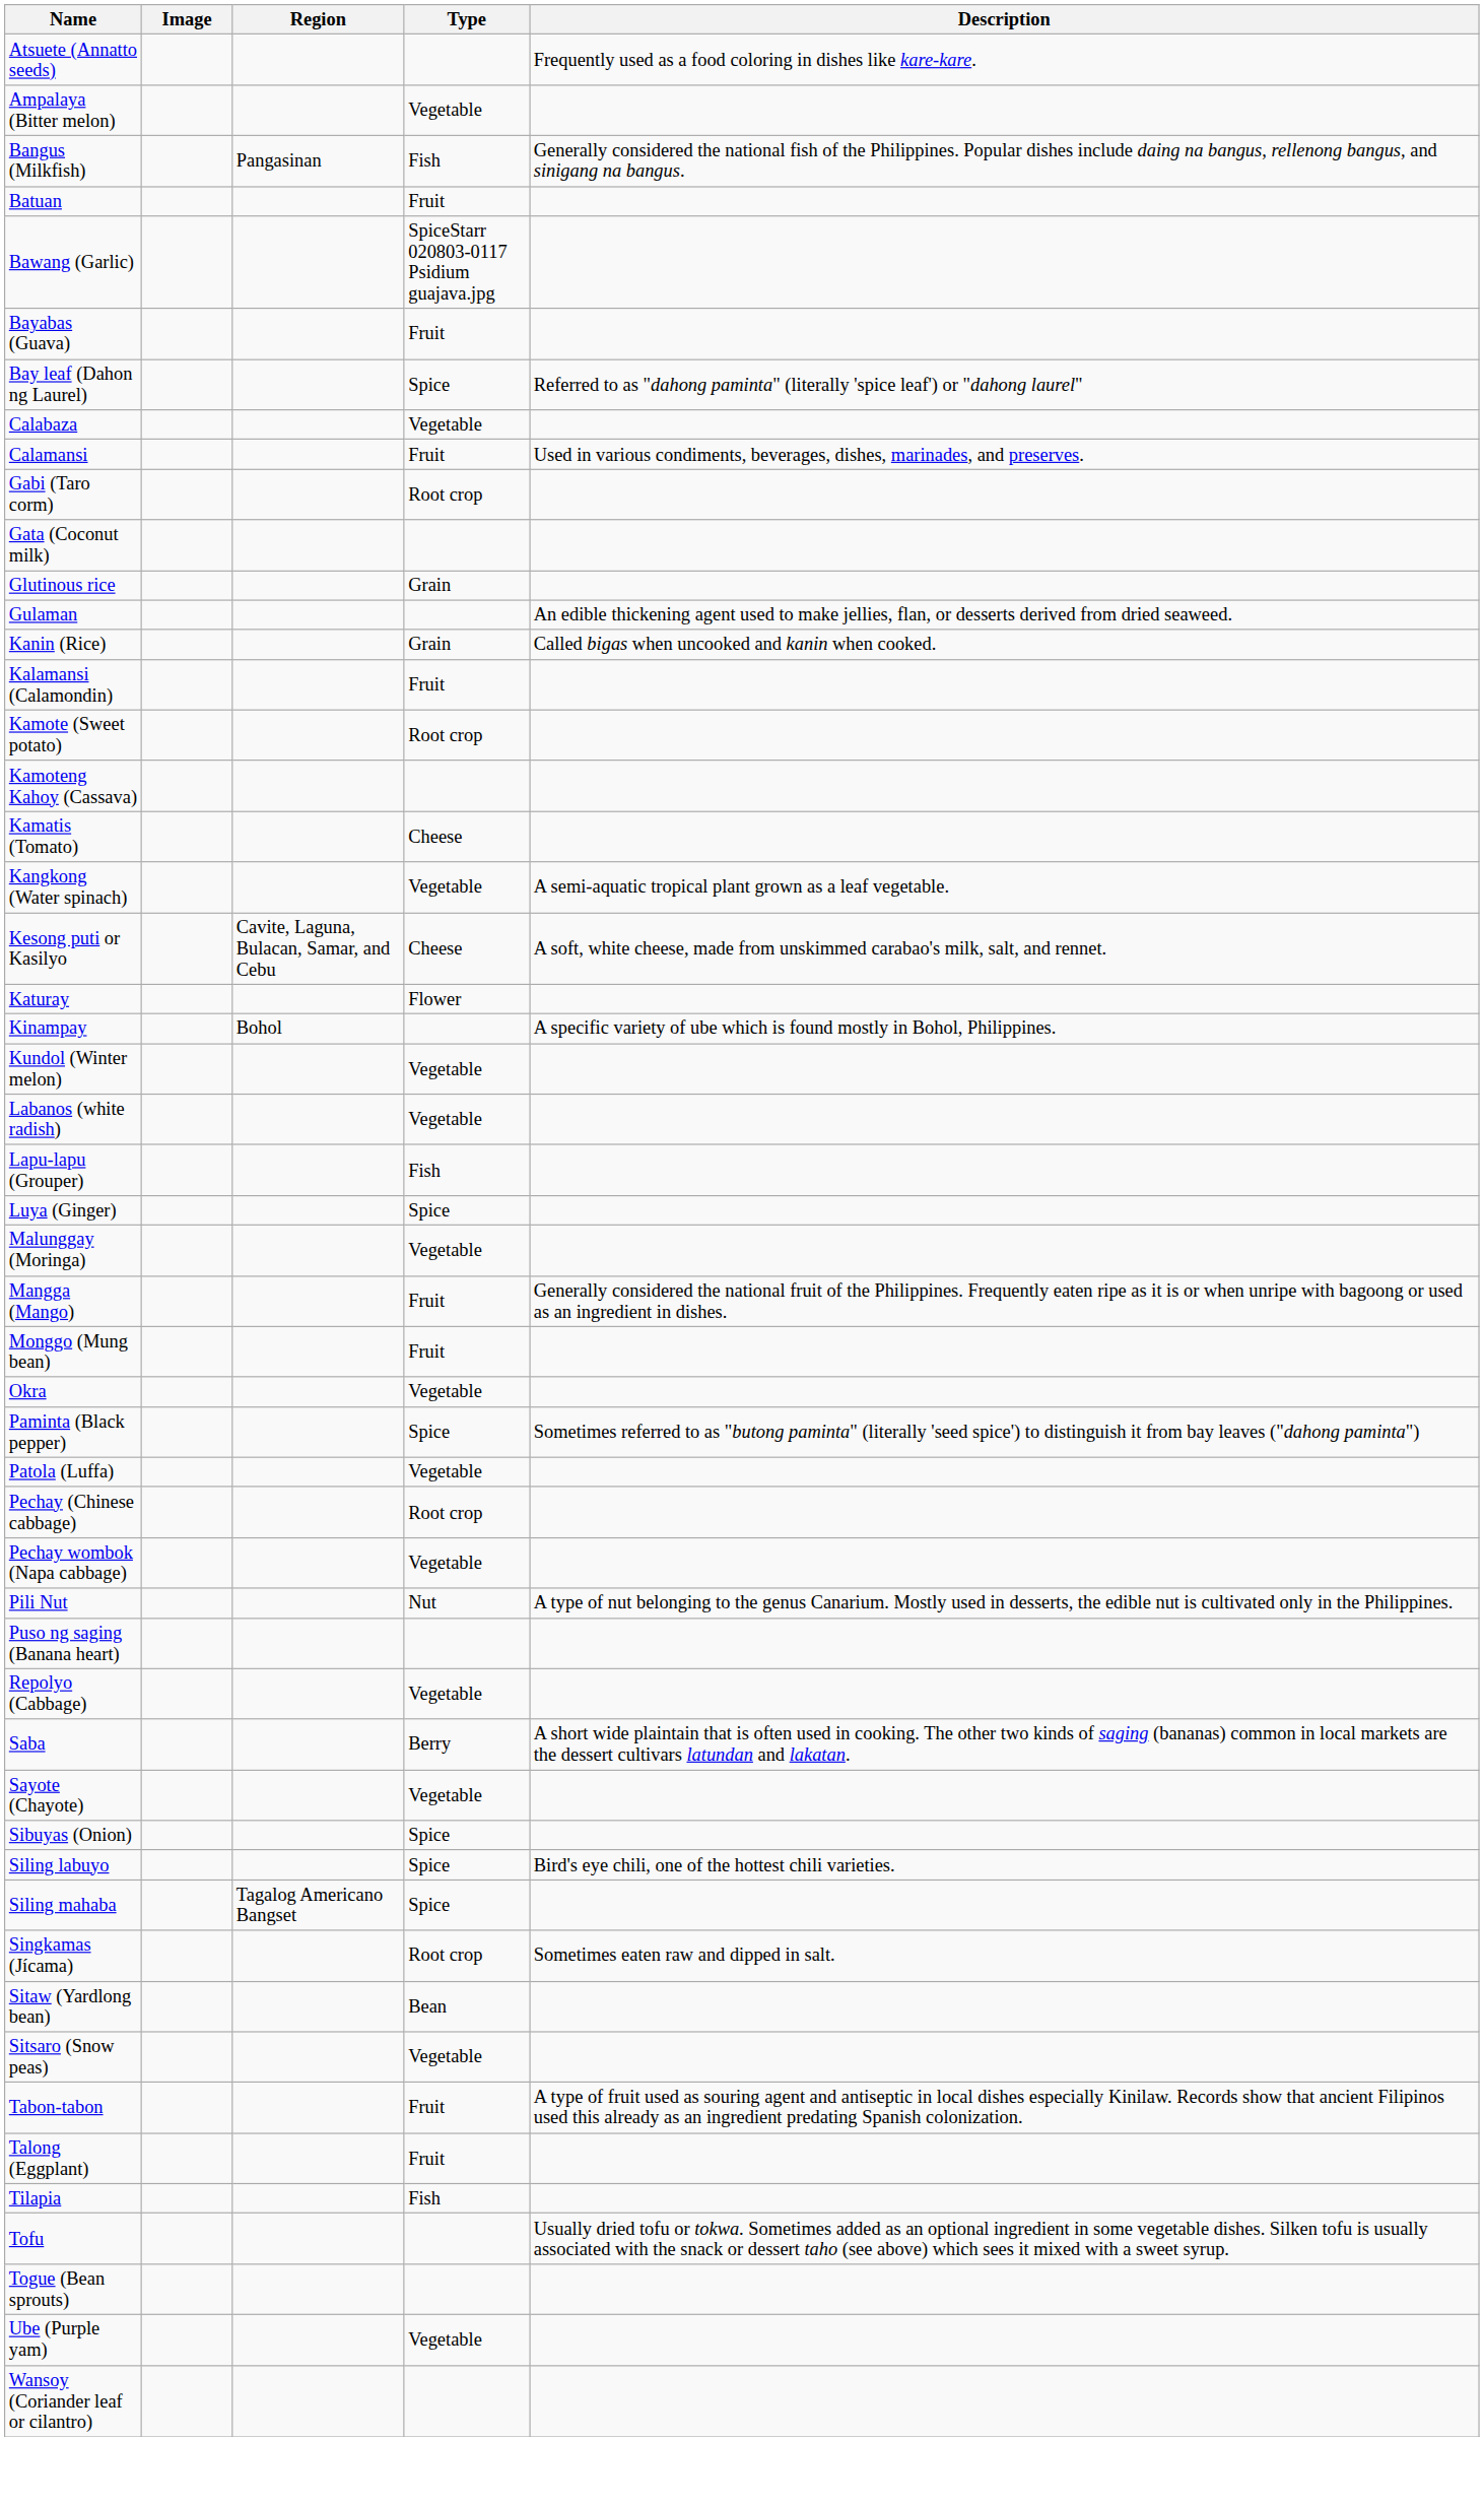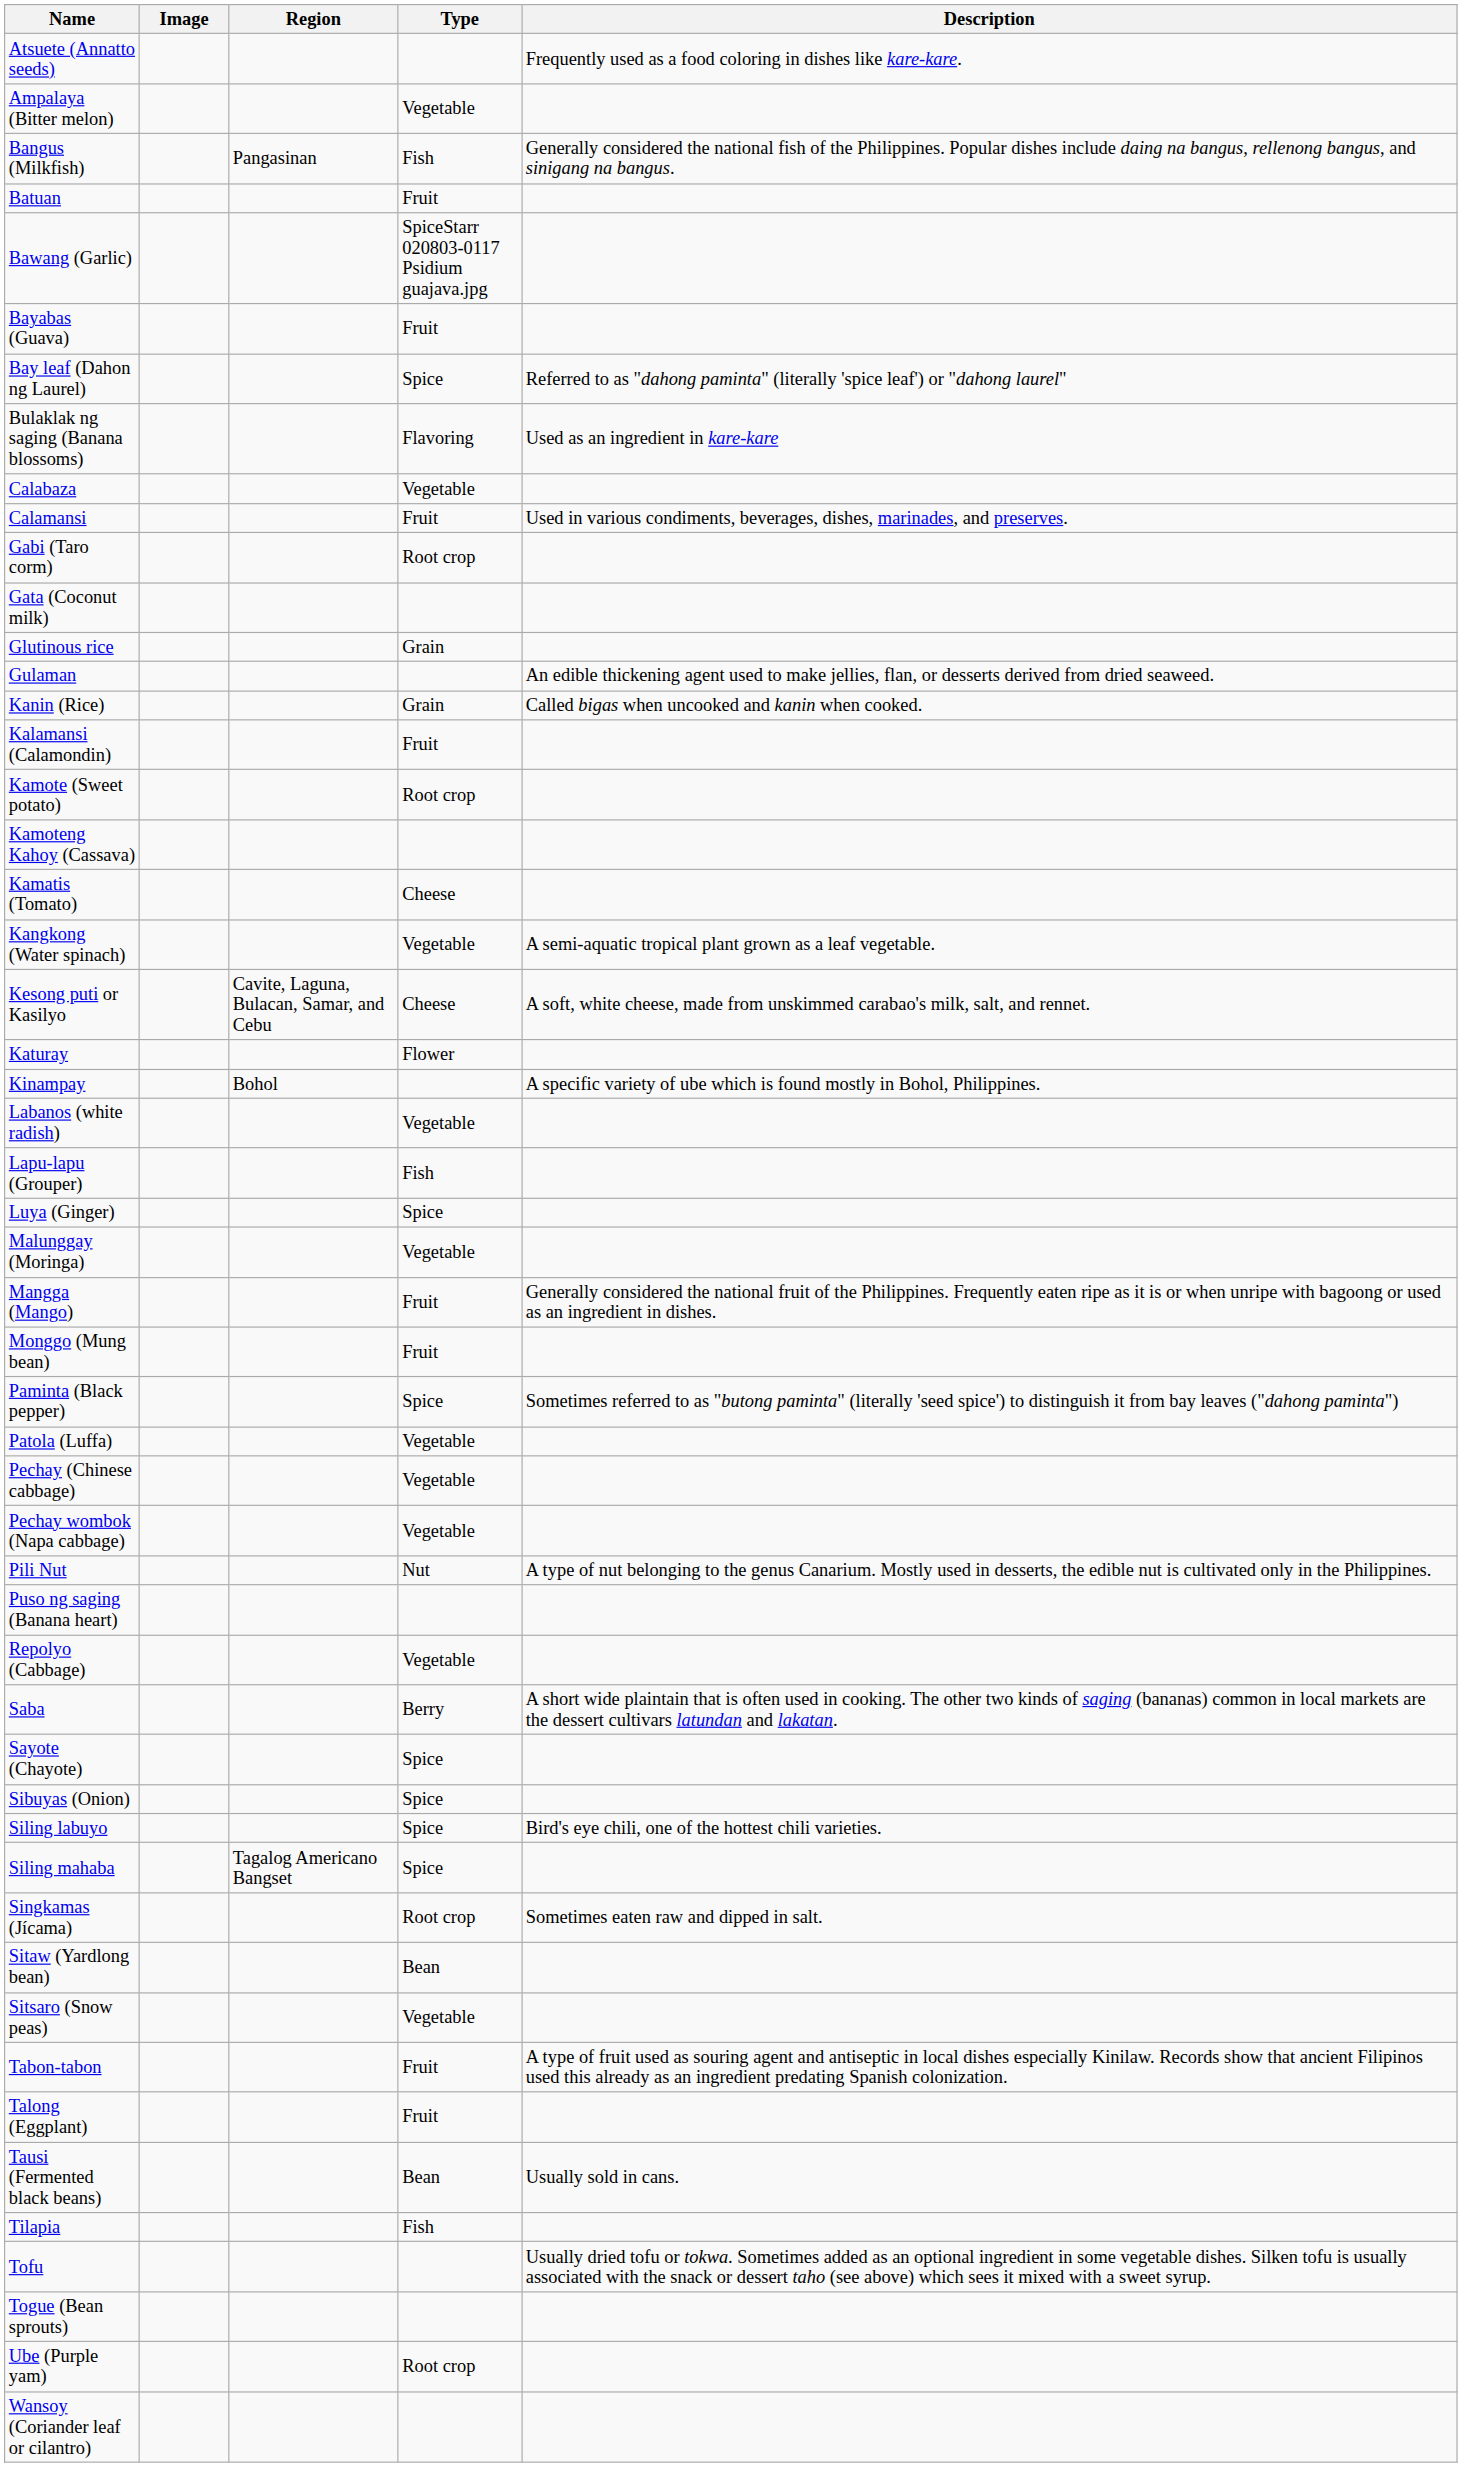 <table class="wikitable sortable" width="100%">
 <tr>
 <th style="width:110px;">Name</th>
 <th style="width:70px;">Image</th>
 <th style="width:140px;">Region</th>
 <th style="width:100px;">Type</th>
 <th>Description</th>
 </tr>
 <tr>
 <td><a href='#'>Atsuete (Annatto seeds)</a></td>
 <td></td>
 <td></td>
 <td></td>
 <td>Frequently used as a food coloring in dishes like <em><a href='#'>kare-kare</a></em>.</td>
 </tr>
 <tr>
 <td><a href='#'>Ampalaya</a> (Bitter melon)</td>
 <td></td>
 <td></td>
 <td>Vegetable</td>
 <td></td>
 </tr>
 <tr>
 <td><a href='#'>Bangus</a> (Milkfish)</td>
 <td></td>
 <td> Pangasinan</td>
 <td>Fish</td>
 <td>Generally considered the national fish of the Philippines. Popular dishes include <em>daing na bangus</em>, <em>rellenong bangus</em>, and <em>sinigang na bangus</em>.</td>
 </tr>
 <tr>
 <td><a href='#'>Batuan</a></td>
 <td></td>
 <td></td>
 <td>Fruit</td>
 <td></td>
 </tr>
 <tr>
 <td><a href='#'>Bawang</a> (Garlic)</td>
 <td></td>
 <td></td>
 <td>SpiceStarr 020803-0117 Psidium guajava.jpg</td>
 <td></td>
 </tr>
 <tr>
 <td><a href='#'>Bayabas</a> (Guava)</td>
 <td></td>
 <td></td>
 <td>Fruit</td>
 <td></td>
 </tr>
 <tr>
 <td><a href='#'>Bay leaf</a> (Dahon ng Laurel)</td>
 <td></td>
 <td></td>
 <td>Spice</td>
 <td>Referred to as "<em>dahong paminta</em>" (literally 'spice leaf') or "<em>dahong laurel</em>"</td>
+</tr>
+<tr>
+<td>Bulaklak ng saging (Banana blossoms)</td>
+<td></td>
+<td></td>
+<td>Flavoring</td>
+<td>Used as an ingredient in <em><a href='#'>kare-kare</a></em></td>
 </tr>
 <tr>
 <td><a href='#'>Calabaza</a></td>
 <td></td>
 <td></td>
 <td>Vegetable</td>
 <td></td>
 </tr>
 <tr>
 <td><a href='#'>Calamansi</a></td>
 <td></td>
 <td></td>
 <td>Fruit</td>
 <td>Used in various condiments, beverages, dishes, <a href='#'>marinades</a>, and <a href='#'>preserves</a>.</td>
 </tr>
 <tr>
 <td><a href='#'>Gabi</a> (Taro corm)</td>
 <td></td>
 <td></td>
 <td>Root crop</td>
 <td></td>
 </tr>
 <tr>
 <td><a href='#'>Gata</a> (Coconut milk)</td>
 <td></td>
 <td></td>
 <td></td>
 <td></td>
 </tr>
 <tr>
 <td><a href='#'>Glutinous rice</a></td>
 <td></td>
 <td></td>
 <td>Grain</td>
 <td></td>
 </tr>
 <tr>
 <td><a href='#'>Gulaman</a></td>
 <td></td>
 <td></td>
 <td></td>
 <td>An edible thickening agent used to make jellies, flan, or desserts derived from dried seaweed.</td>
 </tr>
 <tr>
 <td><a href='#'>Kanin</a> (Rice)</td>
 <td></td>
 <td></td>
 <td>Grain</td>
 <td>Called <em>bigas</em> when uncooked and <em>kanin</em> when cooked.</td>
 </tr>
 <tr>
 <td><a href='#'>Kalamansi</a> (Calamondin)</td>
 <td></td>
 <td></td>
 <td>Fruit</td>
 <td></td>
 </tr>
 <tr>
 <td><a href='#'>Kamote</a> (Sweet potato)</td>
 <td></td>
 <td></td>
 <td>Root crop</td>
 <td></td>
 </tr>
 <tr>
 <td><a href='#'>Kamoteng Kahoy</a> (Cassava)</td>
 <td></td>
 <td></td>
 <td></td>
 <td></td>
 </tr>
 <tr>
 <td><a href='#'>Kamatis</a> (Tomato)</td>
 <td></td>
 <td></td>
 <td>Cheese</td>
 <td></td>
 </tr>
 <tr>
 <td><a href='#'>Kangkong</a> (Water spinach)</td>
 <td></td>
 <td></td>
 <td>Vegetable</td>
 <td>A semi-aquatic tropical plant grown as a leaf vegetable.</td>
 </tr>
 <tr>
 <td><a href='#'>Kesong puti</a> or Kasilyo</td>
 <td></td>
 <td>Cavite, Laguna, Bulacan, Samar, and Cebu</td>
 <td>Cheese</td>
 <td>A soft, white cheese, made from unskimmed carabao's milk, salt, and rennet.</td>
 </tr>
 <tr>
 <td><a href='#'>Katuray</a></td>
 <td></td>
 <td></td>
 <td>Flower</td>
 <td></td>
 </tr>
 <tr>
 <td><a href='#'>Kinampay</a></td>
 <td></td>
 <td>Bohol</td>
 <td></td>
 <td>A specific variety of ube which is found mostly in Bohol, Philippines.</td>
 </tr>
 <tr>
-<td><a href='#'>Kundol</a> (Winter melon)</td>
-<td></td>
-<td></td>
-<td>Vegetable</td>
-<td></td>
-</tr>
-<tr>
 <td><a href='#'>Labanos</a> (white <a href='#'>radish</a>)</td>
 <td></td>
 <td></td>
 <td>Vegetable</td>
 <td></td>
 </tr>
 <tr>
 <td><a href='#'>Lapu-lapu</a> (Grouper)</td>
 <td></td>
 <td></td>
 <td>Fish</td>
 <td></td>
 </tr>
 <tr>
 <td><a href='#'>Luya</a> (Ginger)</td>
 <td></td>
 <td></td>
 <td>Spice</td>
 <td></td>
 </tr>
 <tr>
 <td><a href='#'>Malunggay</a> (Moringa)</td>
 <td></td>
 <td></td>
 <td>Vegetable</td>
 <td></td>
 </tr>
 <tr>
 <td><a href='#'>Mangga</a> (<a href='#'>Mango</a>)</td>
 <td></td>
 <td></td>
 <td>Fruit</td>
 <td>Generally considered the national fruit of the Philippines. Frequently eaten ripe as it is or when unripe with bagoong or used as an ingredient in dishes.</td>
 </tr>
 <tr>
 <td><a href='#'>Monggo</a> (Mung bean)</td>
 <td></td>
 <td></td>
 <td>Fruit</td>
 <td></td>
 </tr>
 <tr>
-<td><a href='#'>Okra</a></td>
-<td></td>
-<td></td>
-<td>Vegetable</td>
-<td></td>
-</tr>
-<tr>
 <td><a href='#'>Paminta</a> (Black pepper)</td>
 <td></td>
 <td></td>
 <td>Spice</td>
 <td>Sometimes referred to as "<em>butong paminta</em>" (literally 'seed spice') to distinguish it from bay leaves ("<em>dahong paminta</em>")</td>
 </tr>
 <tr>
 <td><a href='#'>Patola</a> (Luffa)</td>
 <td> </td>
 <td></td>
 <td>Vegetable</td>
 <td></td>
 </tr>
 <tr>
 <td><a href='#'>Pechay</a> (Chinese cabbage)</td>
 <td></td>
 <td></td>
-<td>Root crop</td>
+<td>Vegetable</td>
 <td></td>
 </tr>
 <tr>
 <td><a href='#'>Pechay wombok</a> (Napa cabbage)</td>
 <td></td>
 <td></td>
 <td>Vegetable</td>
 <td></td>
 </tr>
 <tr>
 <td><a href='#'>Pili Nut</a></td>
 <td></td>
 <td></td>
 <td>Nut</td>
 <td>A type of nut belonging to the genus Canarium. Mostly used in desserts, the edible nut is cultivated only in the Philippines.</td>
 </tr>
 <tr>
 <td><a href='#'>Puso ng saging</a> (Banana heart)</td>
 <td></td>
 <td></td>
 <td></td>
 <td></td>
 </tr>
 <tr>
 <td><a href='#'>Repolyo</a> (Cabbage)</td>
 <td></td>
 <td></td>
 <td>Vegetable</td>
 <td></td>
 </tr>
 <tr>
 <td><a href='#'>Saba</a></td>
 <td></td>
 <td></td>
 <td>Berry</td>
 <td>A short wide plaintain that is often used in cooking. The other two kinds of <em><a href='#'>saging</a></em> (bananas) common in local markets are the dessert cultivars <em><a href='#'>latundan</a></em> and <em><a href='#'>lakatan</a></em>.</td>
 </tr>
 <tr>
 <td><a href='#'>Sayote</a> (Chayote)</td>
 <td></td>
 <td></td>
-<td>Vegetable</td>
+<td>Spice</td>
 <td></td>
 </tr>
 <tr>
 <td><a href='#'>Sibuyas</a> (Onion)</td>
 <td></td>
 <td></td>
 <td>Spice</td>
 <td></td>
 </tr>
 <tr>
 <td><a href='#'>Siling labuyo</a></td>
 <td></td>
 <td></td>
 <td>Spice</td>
 <td>Bird's eye chili, one of the hottest chili varieties.</td>
 </tr>
 <tr>
 <td><a href='#'>Siling mahaba</a></td>
 <td></td>
 <td> Tagalog Americano Bangset</td>
 <td>Spice</td>
 <td></td>
 </tr>
 <tr>
 <td><a href='#'>Singkamas</a> (Jícama)</td>
 <td></td>
 <td></td>
 <td>Root crop</td>
 <td>Sometimes eaten raw and dipped in salt.</td>
 </tr>
 <tr>
 <td><a href='#'>Sitaw</a> (Yardlong bean)</td>
 <td></td>
 <td></td>
 <td>Bean</td>
 <td></td>
 </tr>
 <tr>
 <td><a href='#'>Sitsaro</a> (Snow peas)</td>
 <td></td>
 <td></td>
 <td>Vegetable</td>
 <td></td>
 </tr>
 <tr>
 <td><a href='#'>Tabon-tabon</a></td>
 <td></td>
 <td></td>
 <td>Fruit</td>
 <td>A type of fruit used as souring agent and antiseptic in local dishes especially Kinilaw. Records show that ancient Filipinos used this already as an ingredient predating Spanish colonization.</td>
 </tr>
 <tr>
 <td><a href='#'>Talong</a> (Eggplant)</td>
 <td></td>
 <td></td>
 <td>Fruit</td>
 <td></td>
 </tr>
 <tr>
+<td><a href='#'>Tausi</a> (Fermented black beans)</td>
+<td></td>
+<td></td>
+<td>Bean</td>
+<td>Usually sold in cans.</td>
+</tr>
+<tr>
 <td><a href='#'>Tilapia</a></td>
 <td></td>
 <td></td>
 <td>Fish</td>
 <td></td>
 </tr>
 <tr>
 <td><a href='#'>Tofu</a></td>
 <td></td>
 <td></td>
 <td></td>
 <td>Usually dried tofu or <em>tokwa</em>. Sometimes added as an optional ingredient in some vegetable dishes. Silken tofu is usually associated with the snack or dessert <em>taho</em> (see above) which sees it mixed with a sweet syrup.</td>
 </tr>
 <tr>
 <td><a href='#'>Togue</a> (Bean sprouts)</td>
 <td></td>
 <td></td>
 <td></td>
 <td></td>
 </tr>
 <tr>
 <td><a href='#'>Ube</a> (Purple yam)</td>
 <td></td>
 <td></td>
-<td>Vegetable</td>
+<td>Root crop</td>
 <td></td>
 </tr>
 <tr>
 <td><a href='#'>Wansoy</a> (Coriander leaf or cilantro)</td>
 <td></td>
 <td></td>
 <td></td>
 <td></td>
 </tr>
 </table>
